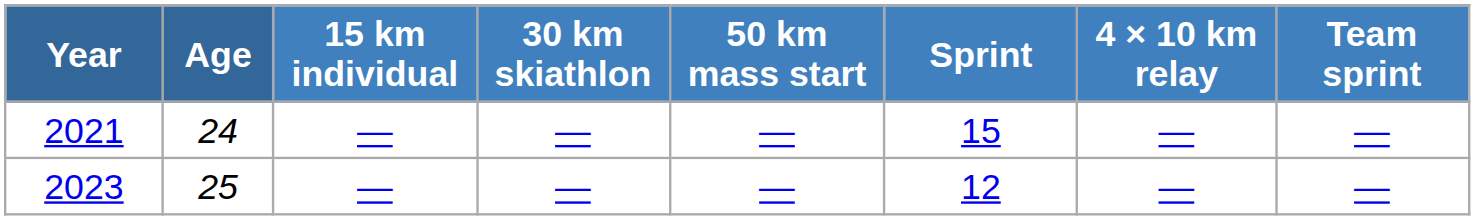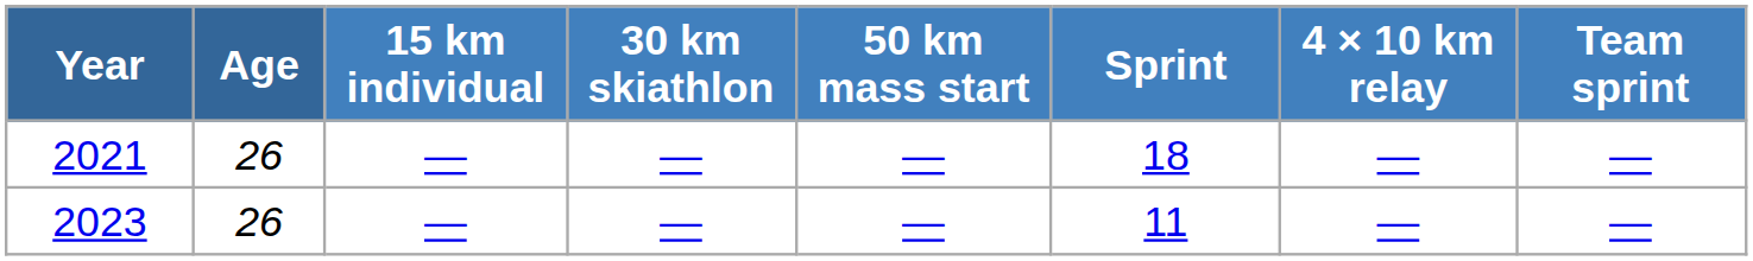 <table class="wikitable" style="font-size:95%; text-align:center; border:grey solid 1px; border-collapse:collapse; background:#ffffff;">
 <tr>
 <th style="background-color:#369; color:white; width:60px;"> Year </th>
 <th style="background-color:#369; color:white; width:40px;"> Age </th>
 <th style="background-color:#4180be; color:white; width:75px;"> 15 km <br> individual </th>
 <th style="background-color:#4180be; color:white; width:75px;"> 30 km <br> skiathlon </th>
 <th style="background-color:#4180be; color:white; width:75px;"> 50 km <br> mass start </th>
 <th style="background-color:#4180be; color:white; width:75px;"> Sprint </th>
 <th style="background-color:#4180be; color:white; width:75px;"> 4 × 10 km <br> relay </th>
 <th style="background-color:#4180be; color:white; width:75px;"> Team <br> sprint </th>
 </tr>
 <tr>
 <td><a href='#'>2021</a></td>
-<td><em>24</em></td>
+<td><em>26</em></td>
 <td><a href='#'>—</a></td>
 <td><a href='#'>—</a></td>
 <td><a href='#'>—</a></td>
-<td><a href='#'>15</a></td>
+<td><a href='#'>18</a></td>
 <td><a href='#'>—</a></td>
 <td><a href='#'>—</a></td>
 </tr>
 <tr>
 <td><a href='#'>2023</a></td>
-<td><em>25</em></td>
+<td><em>26</em></td>
 <td><a href='#'>—</a></td>
 <td><a href='#'>—</a></td>
 <td><a href='#'>—</a></td>
-<td><a href='#'>12</a></td>
+<td><a href='#'>11</a></td>
 <td><a href='#'>—</a></td>
 <td><a href='#'>—</a></td>
 </tr>
 </table>
